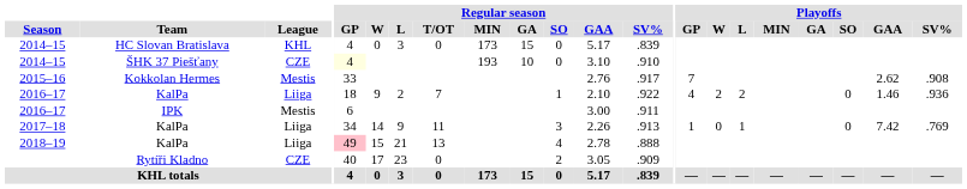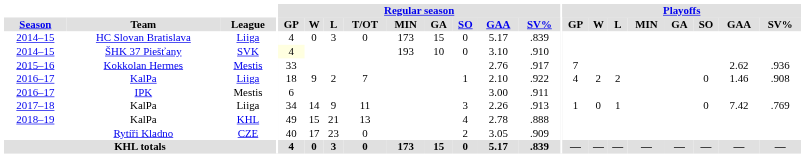 <table border="0" cellpadding="1" cellspacing="0" style="text-align:center; width:74%">
 <tr align="center" bgcolor="#e0e0e0">
 <th align="center" colspan="3" bgcolor="#ffffff"></th>
 <th rowspan="101" align="center" bgcolor="#ffffff"></th>
 <th align="center" colspan="9" bgcolor="#e0e0e0"><a href='#'>Regular season</a></th>
 <th rowspan="101" align="center" bgcolor="#ffffff"></th>
 <th align="center" colspan="8" bgcolor="#e0e0e0"><a href='#'>Playoffs</a></th>
 </tr>
 <tr ALIGN="center" bgcolor="#e0e0e0">
 <th><a href='#'>Season</a></th>
 <th>Team</th>
 <th>League</th>
 <th>GP</th>
 <th>W</th>
 <th>L</th>
 <th>T/OT</th>
 <th>MIN</th>
 <th>GA</th>
 <th><a href='#'>SO</a></th>
 <th><a href='#'>GAA</a></th>
 <th><a href='#'>SV%</a></th>
 <th>GP</th>
 <th>W</th>
 <th>L</th>
 <th>MIN</th>
 <th>GA</th>
 <th>SO</th>
 <th>GAA</th>
 <th>SV%</th>
 </tr>
 <tr ALIGN="center">
 <td><a href='#'>2014–15</a></td>
 <td><a href='#'>HC Slovan Bratislava</a></td>
-<td><a href='#'>KHL</a></td>
+<td><a href='#'>Liiga</a></td>
 <td>4</td>
 <td>0</td>
 <td>3</td>
 <td>0</td>
 <td>173</td>
 <td>15</td>
 <td>0</td>
 <td>5.17</td>
 <td>.839</td>
 </tr>
 <tr ALIGN="center">
 <td><a href='#'>2014–15</a></td>
 <td><a href='#'>ŠHK 37 Piešťany</a></td>
-<td><a href='#'>CZE</a></td>
+<td><a href='#'>SVK</a></td>
 <td style="background: lightyellow;">4</td>
 <td></td>
 <td></td>
 <td></td>
 <td>193</td>
 <td>10</td>
 <td>0</td>
 <td>3.10</td>
 <td>.910</td>
 </tr>
 <tr ALIGN="center">
 <td><a href='#'>2015–16</a></td>
 <td><a href='#'>Kokkolan Hermes</a></td>
 <td><a href='#'>Mestis</a></td>
 <td>33</td>
 <td></td>
 <td></td>
 <td></td>
 <td></td>
 <td></td>
 <td></td>
 <td>2.76</td>
 <td>.917</td>
 <td>7</td>
 <td></td>
 <td></td>
 <td></td>
 <td></td>
 <td></td>
 <td>2.62</td>
-<td>.908</td>
+<td>.936</td>
 </tr>
 <tr ALIGN="center">
 <td><a href='#'>2016–17</a></td>
 <td><a href='#'>KalPa</a></td>
 <td><a href='#'>Liiga</a></td>
 <td>18</td>
 <td>9</td>
 <td>2</td>
 <td>7</td>
 <td></td>
 <td></td>
 <td>1</td>
 <td>2.10</td>
 <td>.922</td>
 <td>4</td>
 <td>2</td>
 <td>2</td>
 <td></td>
 <td></td>
 <td>0</td>
 <td>1.46</td>
-<td>.936</td>
+<td>.908</td>
 </tr>
 <tr ALIGN="center">
 <td><a href='#'>2016–17</a></td>
 <td><a href='#'>IPK</a></td>
 <td>Mestis</td>
 <td>6</td>
 <td></td>
 <td></td>
 <td></td>
 <td></td>
 <td></td>
 <td></td>
 <td>3.00</td>
 <td>.911</td>
 <td></td>
 <td></td>
 <td></td>
 <td></td>
 <td></td>
 <td></td>
 <td></td>
 <td></td>
 </tr>
 <tr ALIGN="center">
 <td><a href='#'>2017–18</a></td>
 <td>KalPa</td>
 <td>Liiga</td>
 <td>34</td>
 <td>14</td>
 <td>9</td>
 <td>11</td>
 <td></td>
 <td></td>
 <td>3</td>
 <td>2.26</td>
 <td>.913</td>
 <td>1</td>
 <td>0</td>
 <td>1</td>
 <td></td>
 <td></td>
 <td>0</td>
 <td>7.42</td>
 <td>.769</td>
 </tr>
 <tr ALIGN="center">
 <td><a href='#'>2018–19</a></td>
 <td>KalPa</td>
-<td>Liiga</td>
-<td style="background: pink;">49</td>
+<td><a href='#'>KHL</a></td>
+<td>49</td>
 <td>15</td>
 <td>21</td>
 <td>13</td>
 <td></td>
 <td></td>
 <td>4</td>
 <td>2.78</td>
 <td>.888</td>
 <td></td>
 <td></td>
 <td></td>
 <td></td>
 <td></td>
 <td></td>
 <td></td>
 <td></td>
 </tr>
 <tr ALIGN="center">
 <td></td>
 <td><a href='#'>Rytíři Kladno</a></td>
 <td><a href='#'>CZE</a></td>
 <td>40</td>
 <td>17</td>
 <td>23</td>
 <td>0</td>
 <td></td>
 <td></td>
 <td>2</td>
 <td>3.05</td>
 <td>.909</td>
 <td></td>
 <td></td>
 <td></td>
 <td></td>
 <td></td>
 <td></td>
 <td></td>
 <td></td>
 </tr>
 <tr ALIGN="center" bgcolor="#e0e0e0">
 <th colspan="3" align="center">KHL totals</th>
 <th>4</th>
 <th>0</th>
 <th>3</th>
 <th>0</th>
 <th>173</th>
 <th>15</th>
 <th>0</th>
 <th>5.17</th>
 <th>.839</th>
 <th>—</th>
 <th>—</th>
 <th>—</th>
 <th>—</th>
 <th>—</th>
 <th>—</th>
 <th>—</th>
 <th>—</th>
 </tr>
 </table>
